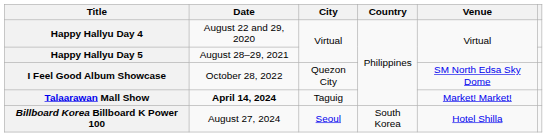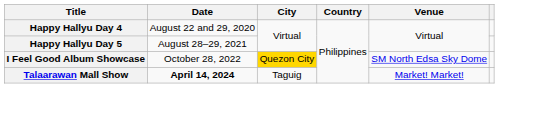 <table class="wikitable plainrowheaders" style="text-align: center;">
 <tr>
 <th>Title</th>
 <th>Date</th>
 <th>City</th>
 <th>Country</th>
 <th>Venue</th>
 <th class="unsortable" scope="col"></th>
 </tr>
 <tr>
 <th scope="row">Happy Hallyu Day 4</th>
 <td>August 22 and 29, 2020</td>
 <td rowspan="2">Virtual</td>
 <td rowspan="4">Philippines</td>
 <td rowspan="2">Virtual</td>
 <td></td>
 </tr>
 <tr>
 <th scope="row">Happy Hallyu Day 5</th>
 <td>August 28–29, 2021</td>
 <td></td>
 </tr>
 <tr>
 <th scope="row">I Feel Good Album Showcase</th>
 <td>October 28, 2022</td>
-<td>Quezon City</td>
+<td style="background: gold;">Quezon City</td>
 <td><a href='#'>SM North Edsa Sky Dome</a></td>
 <td></td>
 </tr>
 <tr>
 <th scope="row"><a href='#'>Talaarawan</a> Mall Show</th>
 <td><strong>April 14, 2024</strong></td>
 <td>Taguig</td>
 <td><a href='#'>Market! Market!</a></td>
 <td></td>
 </tr>
-<tr>
-<th scope="row"><em>Billboard Korea</em> Billboard K Power 100</th>
-<td>August 27, 2024</td>
-<td><a href='#'>Seoul</a></td>
-<td>South Korea</td>
-<td><a href='#'>Hotel Shilla</a></td>
-<td></td>
-</tr>
 </table>
